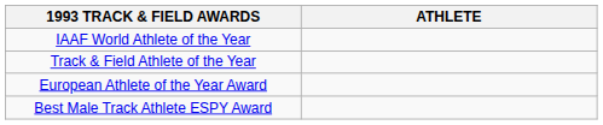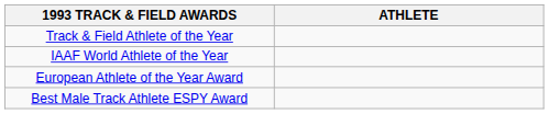 <table class="wikitable" style="border-collapse: collapse; font-size: 90%;">
 <tr>
 <th align="center" style="width: 20em">1993 TRACK & FIELD AWARDS</th>
 <th align="center" style="width: 20em">ATHLETE</th>
 </tr>
 <tr>
-<td align="center"><a href='#'>IAAF World Athlete of the Year</a></td>
+<td align="center"><a href='#'>Track & Field Athlete of the Year</a></td>
 <td></td>
 </tr>
 <tr>
-<td align="center"><a href='#'>Track & Field Athlete of the Year</a></td>
+<td align="center"><a href='#'>IAAF World Athlete of the Year</a></td>
 <td></td>
 </tr>
 <tr>
 <td align="center"><a href='#'>European Athlete of the Year Award</a></td>
 <td></td>
 </tr>
 <tr>
 <td align="center"><a href='#'>Best Male Track Athlete ESPY Award</a></td>
 <td></td>
 </tr>
 </table>
